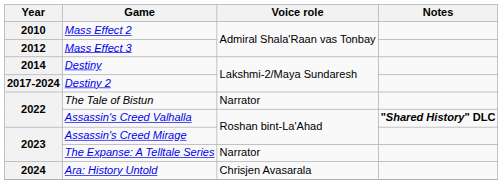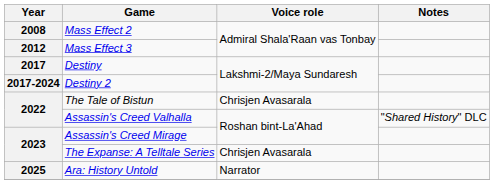 <table class="wikitable plainrowheaders sortable"  style=font-size:100%>
 <tr>
 <th scope="col">Year</th>
 <th scope="col">Game</th>
 <th scope="col">Voice role</th>
 <th scope="col">Notes</th>
 </tr>
 <tr>
-<th scope=row>2010</th>
+<th scope=row>2008</th>
 <td><em><a href='#'>Mass Effect 2</a></em></td>
 <td rowspan=2>Admiral Shala'Raan vas Tonbay</td>
 <td></td>
 </tr>
 <tr>
 <th scope=row>2012</th>
 <td><em><a href='#'>Mass Effect 3</a></em></td>
 <td></td>
 </tr>
 <tr>
-<th scope=row>2014</th>
+<th scope=row>2017</th>
 <td><em><a href='#'>Destiny</a></em></td>
 <td rowspan="2">Lakshmi-2/Maya Sundaresh</td>
 <td></td>
 </tr>
 <tr>
 <th scope=row>2017-2024</th>
 <td><em><a href='#'>Destiny 2</a></em></td>
 <td></td>
 </tr>
 <tr>
 <th scope=row rowspan="2">2022</th>
 <td><em>The Tale of Bistun</em></td>
-<td>Narrator</td>
+<td>Chrisjen Avasarala</td>
 <td></td>
 </tr>
 <tr>
 <td><em><a href='#'>Assassin's Creed Valhalla</a></em></td>
 <td rowspan="2">Roshan bint-La'Ahad</td>
-<td><strong>"<em>Shared History</em>" DLC</strong></td>
+<td>"<em>Shared History</em>" DLC</td>
 </tr>
 <tr>
 <th scope=row rowspan="2">2023</th>
 <td><em><a href='#'>Assassin's Creed Mirage</a></em></td>
 <td></td>
 </tr>
 <tr>
 <td><em><a href='#'>The Expanse: A Telltale Series</a></em></td>
-<td>Narrator</td>
+<td>Chrisjen Avasarala</td>
 <td></td>
 </tr>
 <tr>
-<th scope=row>2024</th>
+<th scope=row>2025</th>
 <td><em><a href='#'>Ara: History Untold</a></em></td>
-<td>Chrisjen Avasarala</td>
+<td>Narrator</td>
 <td></td>
 </tr>
 <tr>
 </tr>
 </table>
